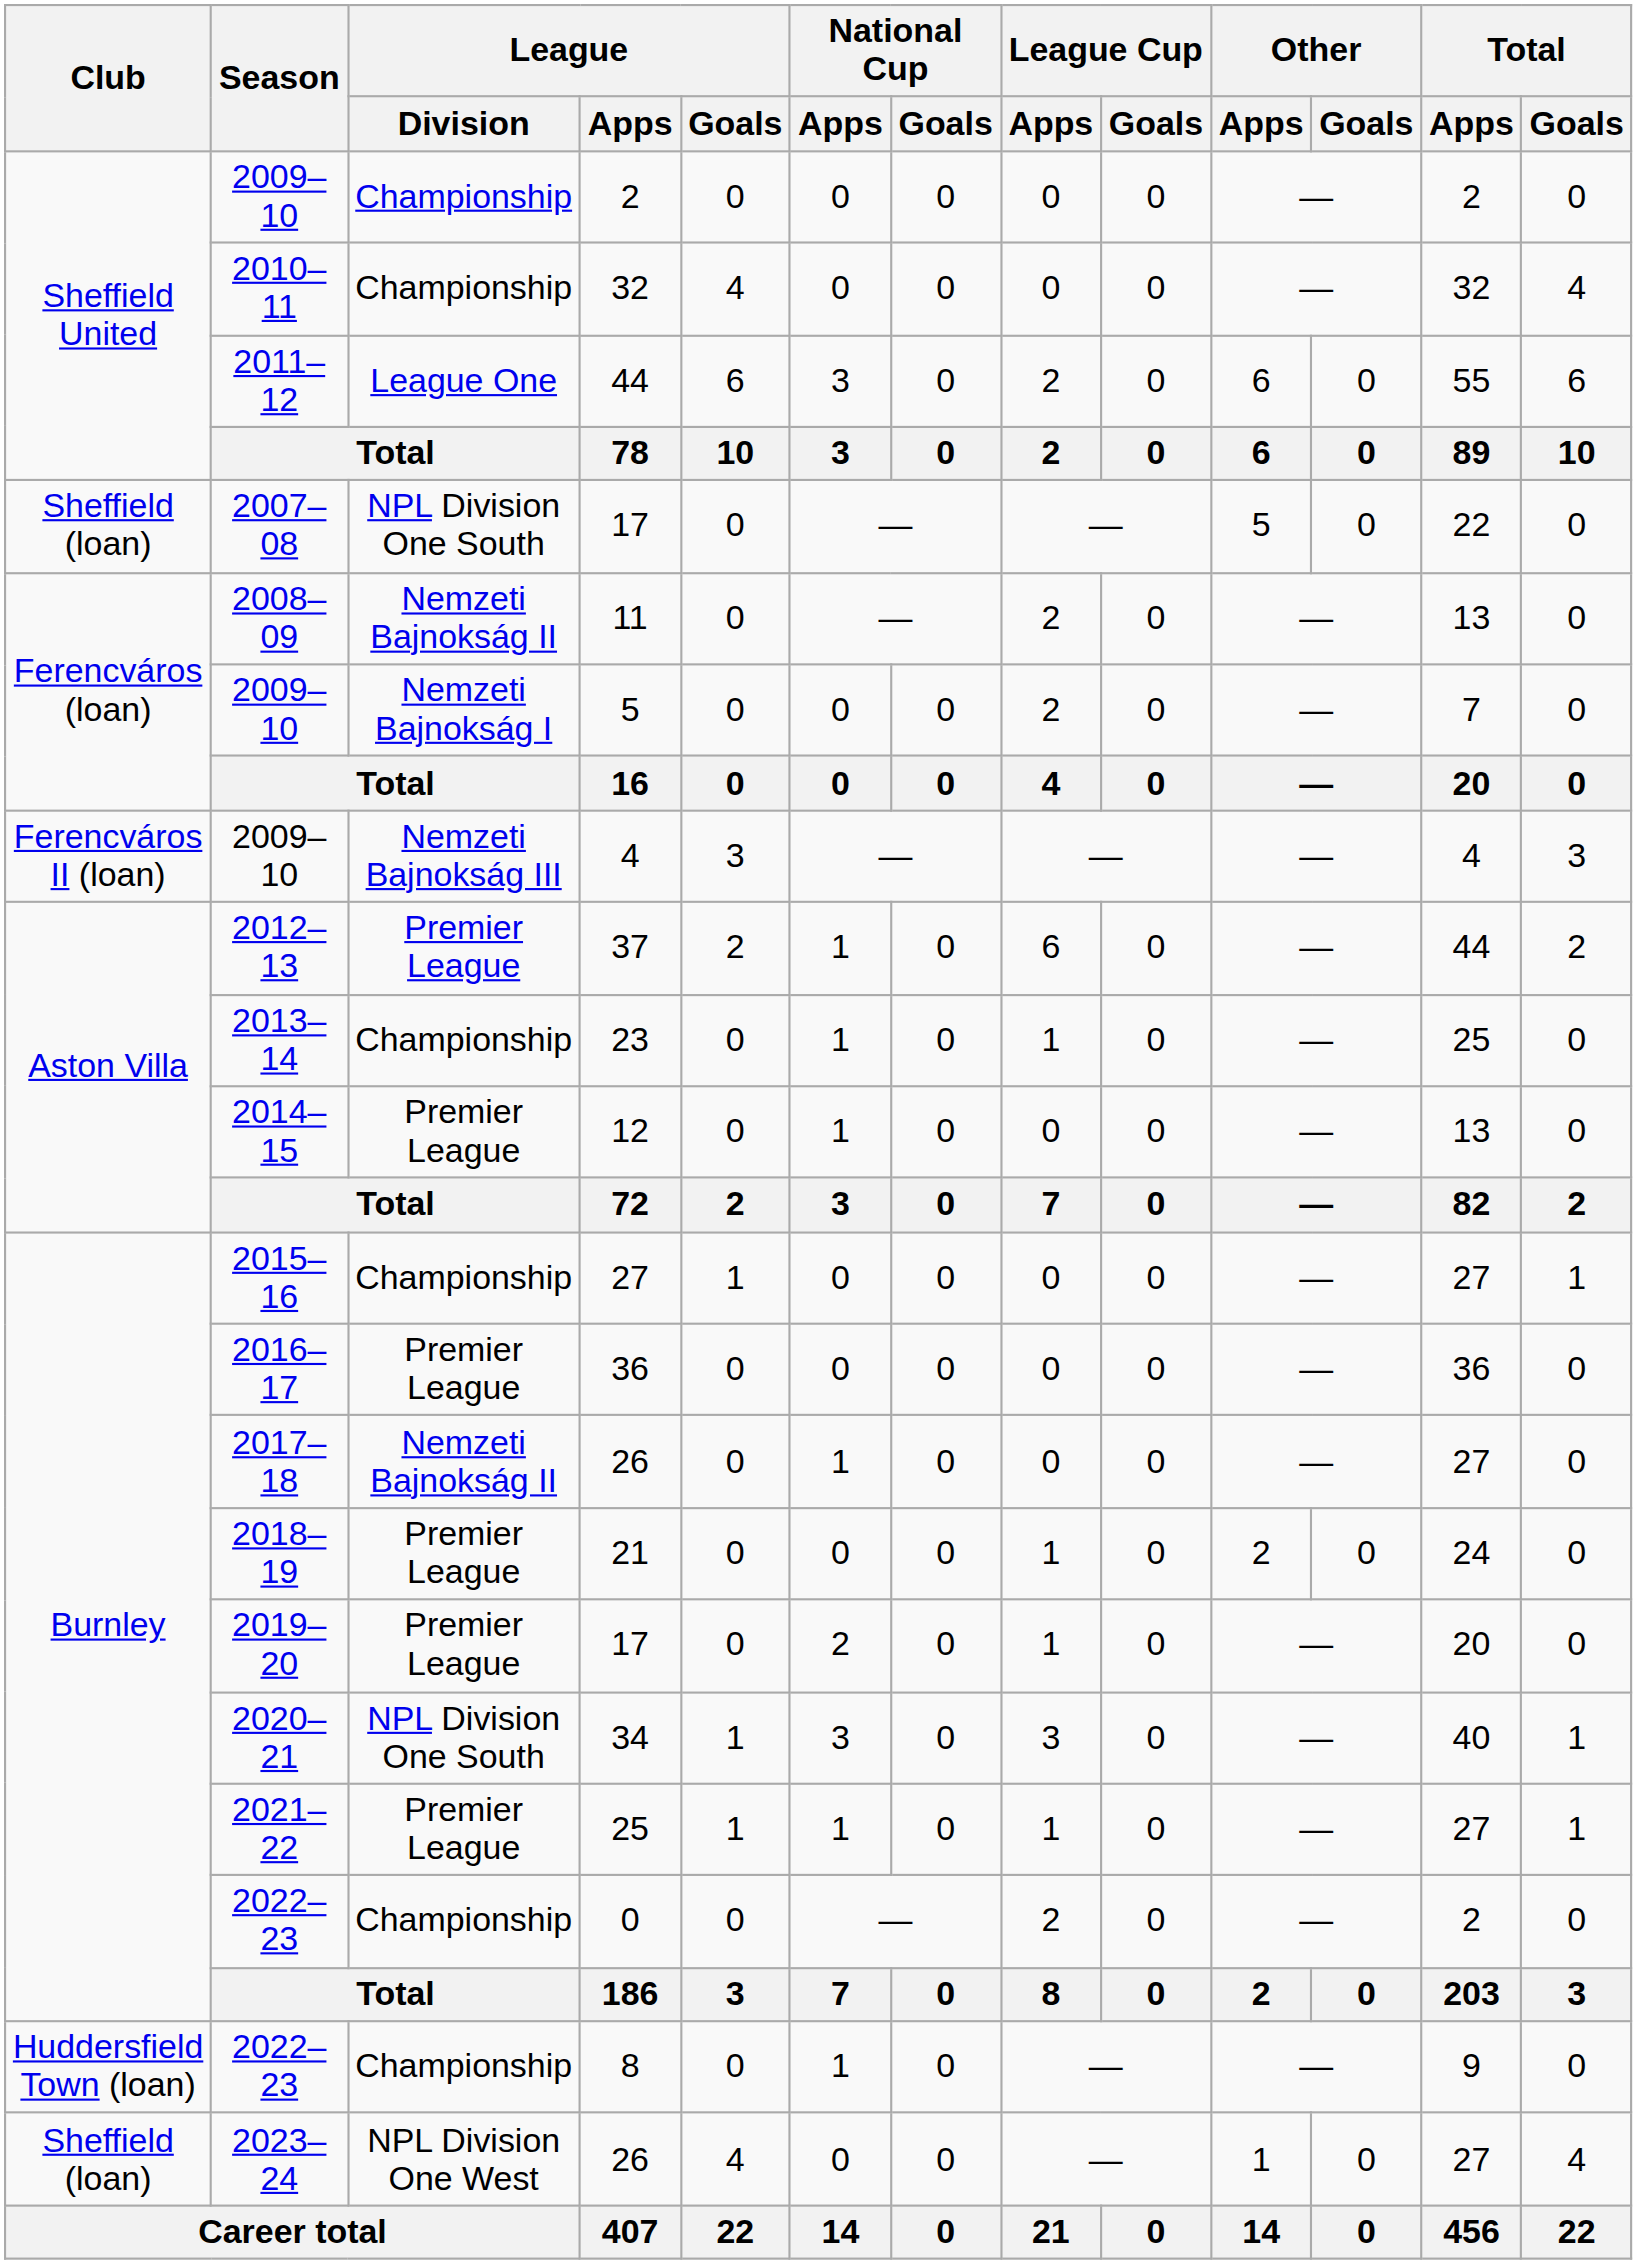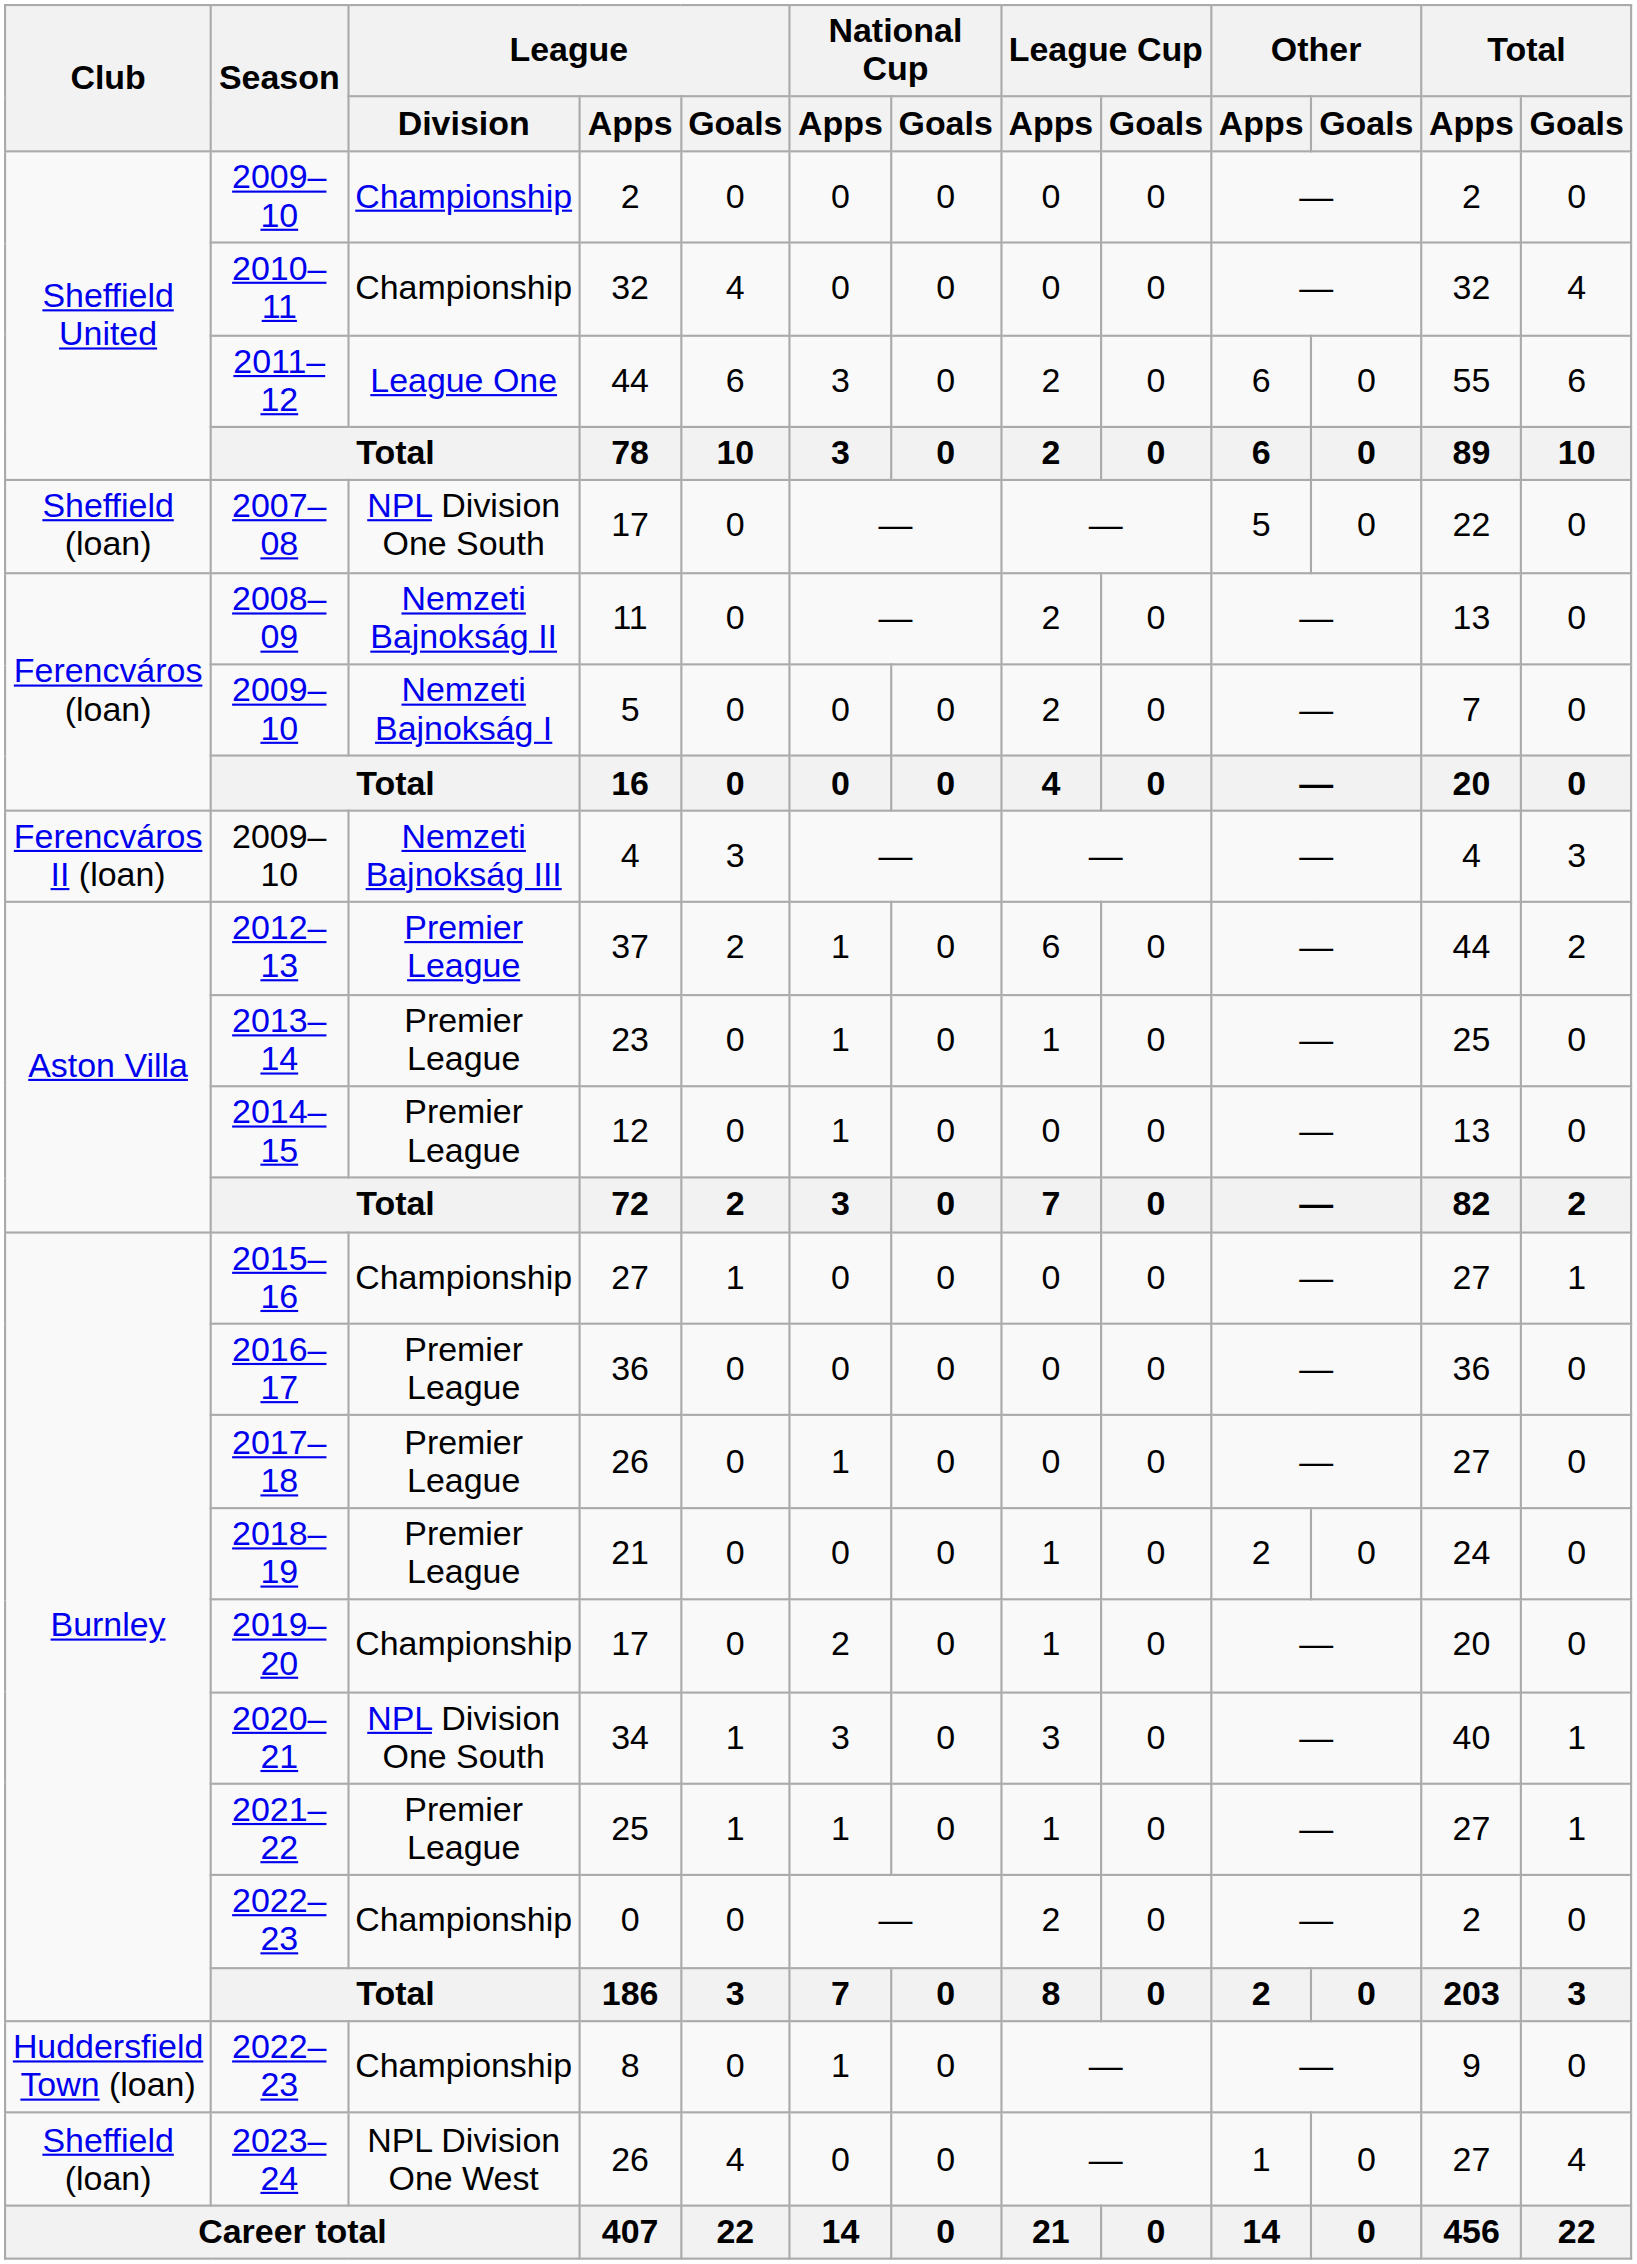 <table class="wikitable" style="text-align:center">
 <tr>
 <th rowspan="2">Club</th>
 <th rowspan="2">Season</th>
 <th colspan="3">League</th>
 <th colspan="2">National Cup</th>
 <th colspan="2">League Cup</th>
 <th colspan="2">Other</th>
 <th colspan="2">Total</th>
 </tr>
 <tr>
 <th>Division</th>
 <th>Apps</th>
 <th>Goals</th>
 <th>Apps</th>
 <th>Goals</th>
 <th>Apps</th>
 <th>Goals</th>
 <th>Apps</th>
 <th>Goals</th>
 <th>Apps</th>
 <th>Goals</th>
 </tr>
 <tr>
 <td rowspan="4"><a href='#'>Sheffield United</a></td>
 <td><a href='#'>2009–10</a></td>
 <td><a href='#'>Championship</a></td>
 <td>2</td>
 <td>0</td>
 <td>0</td>
 <td>0</td>
 <td>0</td>
 <td>0</td>
 <td colspan="2">—</td>
 <td>2</td>
 <td>0</td>
 </tr>
 <tr>
 <td><a href='#'>2010–11</a></td>
 <td>Championship</td>
 <td>32</td>
 <td>4</td>
 <td>0</td>
 <td>0</td>
 <td>0</td>
 <td>0</td>
 <td colspan="2">—</td>
 <td>32</td>
 <td>4</td>
 </tr>
 <tr>
 <td><a href='#'>2011–12</a></td>
 <td><a href='#'>League One</a></td>
 <td>44</td>
 <td>6</td>
 <td>3</td>
 <td>0</td>
 <td>2</td>
 <td>0</td>
 <td>6</td>
 <td>0</td>
 <td>55</td>
 <td>6</td>
 </tr>
 <tr>
 <th colspan="2">Total</th>
 <th>78</th>
 <th>10</th>
 <th>3</th>
 <th>0</th>
 <th>2</th>
 <th>0</th>
 <th>6</th>
 <th>0</th>
 <th>89</th>
 <th>10</th>
 </tr>
 <tr>
 <td><a href='#'>Sheffield</a> (loan)</td>
 <td><a href='#'>2007–08</a></td>
 <td><a href='#'>NPL</a> Division One South</td>
 <td>17</td>
 <td>0</td>
 <td colspan="2">—</td>
 <td colspan="2">—</td>
 <td>5</td>
 <td>0</td>
 <td>22</td>
 <td>0</td>
 </tr>
 <tr>
 <td rowspan="3"><a href='#'>Ferencváros</a> (loan)</td>
 <td><a href='#'>2008–09</a></td>
 <td><a href='#'>Nemzeti Bajnokság II</a></td>
 <td>11</td>
 <td>0</td>
 <td colspan="2">—</td>
 <td>2</td>
 <td>0</td>
 <td colspan="2">—</td>
 <td>13</td>
 <td>0</td>
 </tr>
 <tr>
 <td><a href='#'>2009–10</a></td>
 <td><a href='#'>Nemzeti Bajnokság I</a></td>
 <td>5</td>
 <td>0</td>
 <td>0</td>
 <td>0</td>
 <td>2</td>
 <td>0</td>
 <td colspan="2">—</td>
 <td>7</td>
 <td>0</td>
 </tr>
 <tr>
 <th colspan="2">Total</th>
 <th>16</th>
 <th>0</th>
 <th>0</th>
 <th>0</th>
 <th>4</th>
 <th>0</th>
 <th colspan="2">—</th>
 <th>20</th>
 <th>0</th>
 </tr>
 <tr>
 <td><a href='#'>Ferencváros II</a> (loan)</td>
 <td>2009–10</td>
 <td><a href='#'>Nemzeti Bajnokság III</a></td>
 <td>4</td>
 <td>3</td>
 <td colspan="2">—</td>
 <td colspan="2">—</td>
 <td colspan="2">—</td>
 <td>4</td>
 <td>3</td>
 </tr>
 <tr>
 <td rowspan="4"><a href='#'>Aston Villa</a></td>
 <td><a href='#'>2012–13</a></td>
 <td><a href='#'>Premier League</a></td>
 <td>37</td>
 <td>2</td>
 <td>1</td>
 <td>0</td>
 <td>6</td>
 <td>0</td>
 <td colspan="2">—</td>
 <td>44</td>
 <td>2</td>
 </tr>
 <tr>
 <td><a href='#'>2013–14</a></td>
-<td>Championship</td>
+<td>Premier League</td>
 <td>23</td>
 <td>0</td>
 <td>1</td>
 <td>0</td>
 <td>1</td>
 <td>0</td>
 <td colspan="2">—</td>
 <td>25</td>
 <td>0</td>
 </tr>
 <tr>
 <td><a href='#'>2014–15</a></td>
 <td>Premier League</td>
 <td>12</td>
 <td>0</td>
 <td>1</td>
 <td>0</td>
 <td>0</td>
 <td>0</td>
 <td colspan="2">—</td>
 <td>13</td>
 <td>0</td>
 </tr>
 <tr>
 <th colspan="2">Total</th>
 <th>72</th>
 <th>2</th>
 <th>3</th>
 <th>0</th>
 <th>7</th>
 <th>0</th>
 <th colspan="2">—</th>
 <th>82</th>
 <th>2</th>
 </tr>
 <tr>
 <td rowspan="9"><a href='#'>Burnley</a></td>
 <td><a href='#'>2015–16</a></td>
 <td>Championship</td>
 <td>27</td>
 <td>1</td>
 <td>0</td>
 <td>0</td>
 <td>0</td>
 <td>0</td>
 <td colspan="2">—</td>
 <td>27</td>
 <td>1</td>
 </tr>
 <tr>
 <td><a href='#'>2016–17</a></td>
 <td>Premier League</td>
 <td>36</td>
 <td>0</td>
 <td>0</td>
 <td>0</td>
 <td>0</td>
 <td>0</td>
 <td colspan="2">—</td>
 <td>36</td>
 <td>0</td>
 </tr>
 <tr>
 <td><a href='#'>2017–18</a></td>
-<td><a href='#'>Nemzeti Bajnokság II</a></td>
+<td>Premier League</td>
 <td>26</td>
 <td>0</td>
 <td>1</td>
 <td>0</td>
 <td>0</td>
 <td>0</td>
 <td colspan="2">—</td>
 <td>27</td>
 <td>0</td>
 </tr>
 <tr>
 <td><a href='#'>2018–19</a></td>
 <td>Premier League</td>
 <td>21</td>
 <td>0</td>
 <td>0</td>
 <td>0</td>
 <td>1</td>
 <td>0</td>
 <td>2</td>
 <td>0</td>
 <td>24</td>
 <td>0</td>
 </tr>
 <tr>
 <td><a href='#'>2019–20</a></td>
-<td>Premier League</td>
+<td>Championship</td>
 <td>17</td>
 <td>0</td>
 <td>2</td>
 <td>0</td>
 <td>1</td>
 <td>0</td>
 <td colspan="2">—</td>
 <td>20</td>
 <td>0</td>
 </tr>
 <tr>
 <td><a href='#'>2020–21</a></td>
 <td><a href='#'>NPL</a> Division One South</td>
 <td>34</td>
 <td>1</td>
 <td>3</td>
 <td>0</td>
 <td>3</td>
 <td>0</td>
 <td colspan="2">—</td>
 <td>40</td>
 <td>1</td>
 </tr>
 <tr>
 <td><a href='#'>2021–22</a></td>
 <td>Premier League</td>
 <td>25</td>
 <td>1</td>
 <td>1</td>
 <td>0</td>
 <td>1</td>
 <td>0</td>
 <td colspan="2">—</td>
 <td>27</td>
 <td>1</td>
 </tr>
 <tr>
 <td><a href='#'>2022–23</a></td>
 <td>Championship</td>
 <td>0</td>
 <td>0</td>
 <td colspan="2">—</td>
 <td>2</td>
 <td>0</td>
 <td colspan="2">—</td>
 <td>2</td>
 <td>0</td>
 </tr>
 <tr>
 <th colspan="2">Total</th>
 <th>186</th>
 <th>3</th>
 <th>7</th>
 <th>0</th>
 <th>8</th>
 <th>0</th>
 <th>2</th>
 <th>0</th>
 <th>203</th>
 <th>3</th>
 </tr>
 <tr>
 <td><a href='#'>Huddersfield Town</a> (loan)</td>
 <td><a href='#'>2022–23</a></td>
 <td>Championship</td>
 <td>8</td>
 <td>0</td>
 <td>1</td>
 <td>0</td>
 <td colspan="2">—</td>
 <td colspan="2">—</td>
 <td>9</td>
 <td>0</td>
 </tr>
 <tr>
 <td><a href='#'>Sheffield</a> (loan)</td>
 <td><a href='#'>2023–24</a></td>
 <td>NPL Division One West</td>
 <td>26</td>
 <td>4</td>
 <td>0</td>
 <td>0</td>
 <td colspan="2">—</td>
 <td>1</td>
 <td>0</td>
 <td>27</td>
 <td>4</td>
 </tr>
 <tr>
 <th colspan="3">Career total</th>
 <th>407</th>
 <th>22</th>
 <th>14</th>
 <th>0</th>
 <th>21</th>
 <th>0</th>
 <th>14</th>
 <th>0</th>
 <th>456</th>
 <th>22</th>
 </tr>
 </table>
